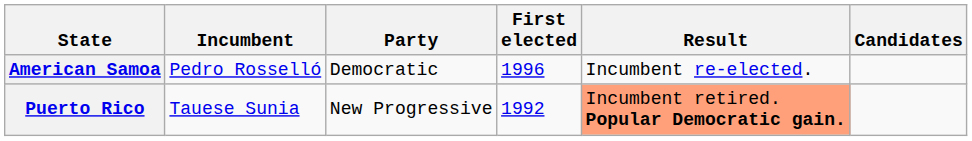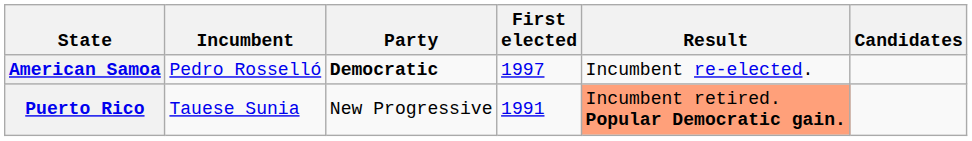 <table class="wikitable sortable">
 <tr valign=bottom>
 <th>State</th>
 <th>Incumbent</th>
 <th>Party</th>
 <th>First<br>elected</th>
 <th>Result</th>
 <th>Candidates</th>
 </tr>
 <tr>
 <th><a href='#'>American Samoa</a></th>
 <td><a href='#'>Pedro Rosselló</a></td>
-<td>Democratic</td>
-<td><a href='#'>1996</a></td>
+<td><strong>Democratic</strong></td>
+<td><a href='#'>1997</a></td>
 <td>Incumbent <a href='#'>re-elected</a>.</td>
 <td nowrap></td>
 </tr>
 <tr>
 <th><a href='#'>Puerto Rico</a></th>
 <td><a href='#'>Tauese Sunia</a></td>
 <td>New Progressive</td>
-<td><a href='#'>1992</a></td>
+<td><a href='#'>1991</a></td>
 <td style="background: lightsalmon;">Incumbent retired.<br><strong>Popular Democratic gain.</strong></td>
 <td nowrap></td>
 </tr>
 </table>
